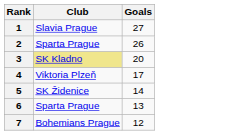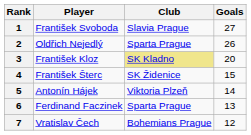 <table class="wikitable" style="text-align:center">
 <tr>
 <th>Rank</th>
+<th>Player</th>
 <th>Club</th>
 <th>Goals</th>
 </tr>
 <tr>
 <th>1</th>
+<td align="left"> <a href='#'>František Svoboda</a></td>
 <td align="left"><a href='#'>Slavia Prague</a></td>
 <td>27</td>
 </tr>
 <tr>
 <th>2</th>
+<td align="left"> <a href='#'>Oldřich Nejedlý</a></td>
 <td align="left"><a href='#'>Sparta Prague</a></td>
 <td>26</td>
 </tr>
 <tr>
 <th>3</th>
+<td align="left"> <a href='#'>František Kloz</a></td>
 <td align="left" style="background: khaki;"><a href='#'>SK Kladno</a></td>
 <td>20</td>
 </tr>
 <tr>
 <th>4</th>
-<td align="left"><a href='#'>Viktoria Plzeň</a></td>
-<td>17</td>
+<td align="left"> <a href='#'>František Šterc</a></td>
+<td align="left"><a href='#'>SK Židenice</a></td>
+<td>15</td>
 </tr>
 <tr>
 <th>5</th>
-<td align="left"><a href='#'>SK Židenice</a></td>
+<td align="left"> <a href='#'>Antonín Hájek</a></td>
+<td align="left"><a href='#'>Viktoria Plzeň</a></td>
 <td>14</td>
 </tr>
 <tr>
 <th>6</th>
+<td align="left"> <a href='#'>Ferdinand Faczinek</a></td>
 <td align="left"><a href='#'>Sparta Prague</a></td>
 <td>13</td>
 </tr>
 <tr>
 <th>7</th>
+<td align="left"> <a href='#'>Vratislav Čech</a></td>
 <td align="left"><a href='#'>Bohemians Prague</a></td>
 <td>12</td>
 </tr>
 </table>
